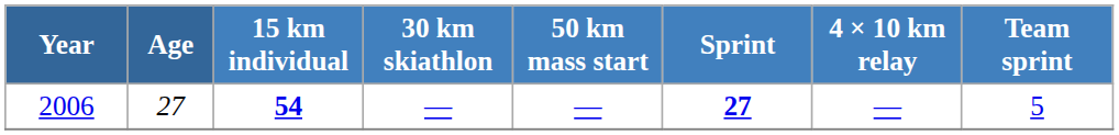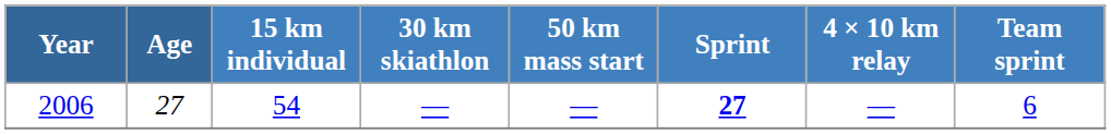 <table class="wikitable" style="font-size:95%; text-align:center; border:grey solid 1px; border-collapse:collapse; background:#ffffff;">
 <tr>
 <th style="background-color:#369; color:white; width:60px;"> Year </th>
 <th style="background-color:#369; color:white; width:40px;"> Age </th>
 <th style="background-color:#4180be; color:white; width:75px;"> 15 km <br> individual </th>
 <th style="background-color:#4180be; color:white; width:75px;"> 30 km <br> skiathlon </th>
 <th style="background-color:#4180be; color:white; width:75px;"> 50 km <br> mass start </th>
 <th style="background-color:#4180be; color:white; width:75px;"> Sprint </th>
 <th style="background-color:#4180be; color:white; width:75px;"> 4 × 10 km <br> relay </th>
 <th style="background-color:#4180be; color:white; width:75px;"> Team <br> sprint </th>
 </tr>
 <tr>
 <td><a href='#'>2006</a></td>
 <td><em>27</em></td>
-<td><strong><a href='#'>54</a></strong></td>
+<td><a href='#'>54</a></td>
 <td><a href='#'>—</a></td>
 <td><a href='#'>—</a></td>
 <td><strong><a href='#'>27</a></strong></td>
 <td><a href='#'>—</a></td>
-<td><a href='#'>5</a></td>
+<td><a href='#'>6</a></td>
 </tr>
 <tr>
 </tr>
 </table>
